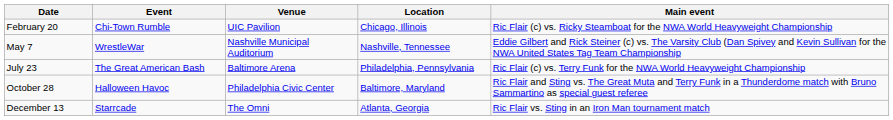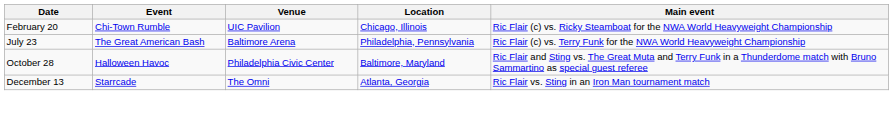 <table class="sortable wikitable succession-box" style="font-size:85%; width: 100%">
 <tr>
 <th width=10%>Date</th>
 <th width=15%>Event</th>
 <th width=15%>Venue</th>
 <th width=15%>Location</th>
 <th width=45%>Main event</th>
 </tr>
 <tr>
 <td>February 20</td>
 <td><a href='#'>Chi-Town Rumble</a></td>
 <td><a href='#'>UIC Pavilion</a></td>
 <td><a href='#'>Chicago, Illinois</a></td>
 <td><a href='#'>Ric Flair</a> (c) vs. <a href='#'>Ricky Steamboat</a> for the <a href='#'>NWA World Heavyweight Championship</a></td>
-</tr>
-<tr>
-<td>May 7</td>
-<td><a href='#'>WrestleWar</a></td>
-<td><a href='#'>Nashville Municipal Auditorium</a></td>
-<td><a href='#'>Nashville, Tennessee</a></td>
-<td><a href='#'>Eddie Gilbert</a> and <a href='#'>Rick Steiner</a> (c) vs. <a href='#'>The Varsity Club</a> (<a href='#'>Dan Spivey</a> and <a href='#'>Kevin Sullivan</a> for the <a href='#'>NWA United States Tag Team Championship</a></td>
 </tr>
 <tr>
 <td>July 23</td>
 <td><a href='#'>The Great American Bash</a></td>
 <td><a href='#'>Baltimore Arena</a></td>
 <td><a href='#'>Philadelphia, Pennsylvania</a></td>
 <td><a href='#'>Ric Flair</a> (c) vs. <a href='#'>Terry Funk</a> for the <a href='#'>NWA World Heavyweight Championship</a></td>
 </tr>
 <tr>
 <td>October 28</td>
 <td><a href='#'>Halloween Havoc</a></td>
 <td><a href='#'>Philadelphia Civic Center</a></td>
 <td><a href='#'>Baltimore, Maryland</a></td>
 <td><a href='#'>Ric Flair</a> and <a href='#'>Sting</a> vs. <a href='#'>The Great Muta</a> and <a href='#'>Terry Funk</a> in a <a href='#'>Thunderdome match</a> with <a href='#'>Bruno Sammartino</a> as <a href='#'>special guest referee</a></td>
 </tr>
 <tr>
 <td>December 13</td>
 <td><a href='#'>Starrcade</a></td>
 <td><a href='#'>The Omni</a></td>
 <td><a href='#'>Atlanta, Georgia</a></td>
 <td><a href='#'>Ric Flair</a> vs. <a href='#'>Sting</a> in an <a href='#'>Iron Man tournament match</a></td>
 </tr>
 </table>
